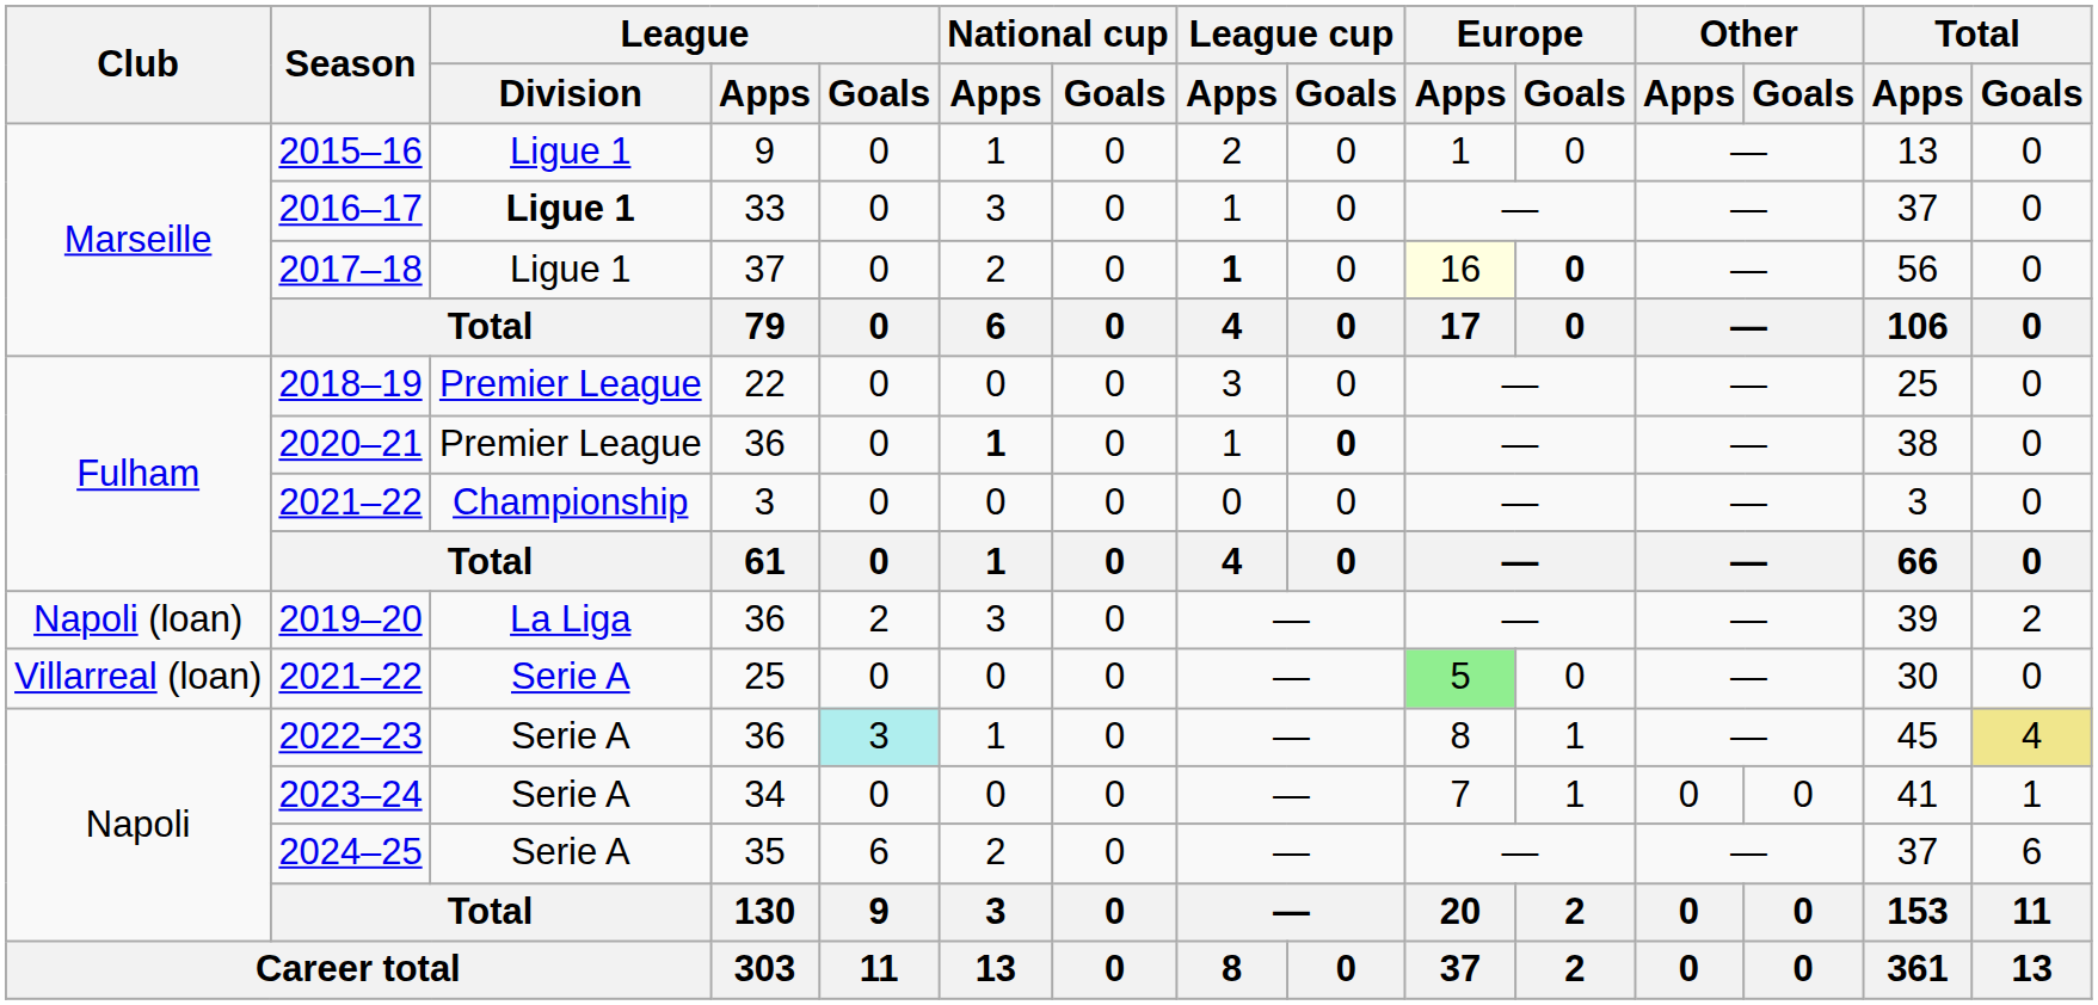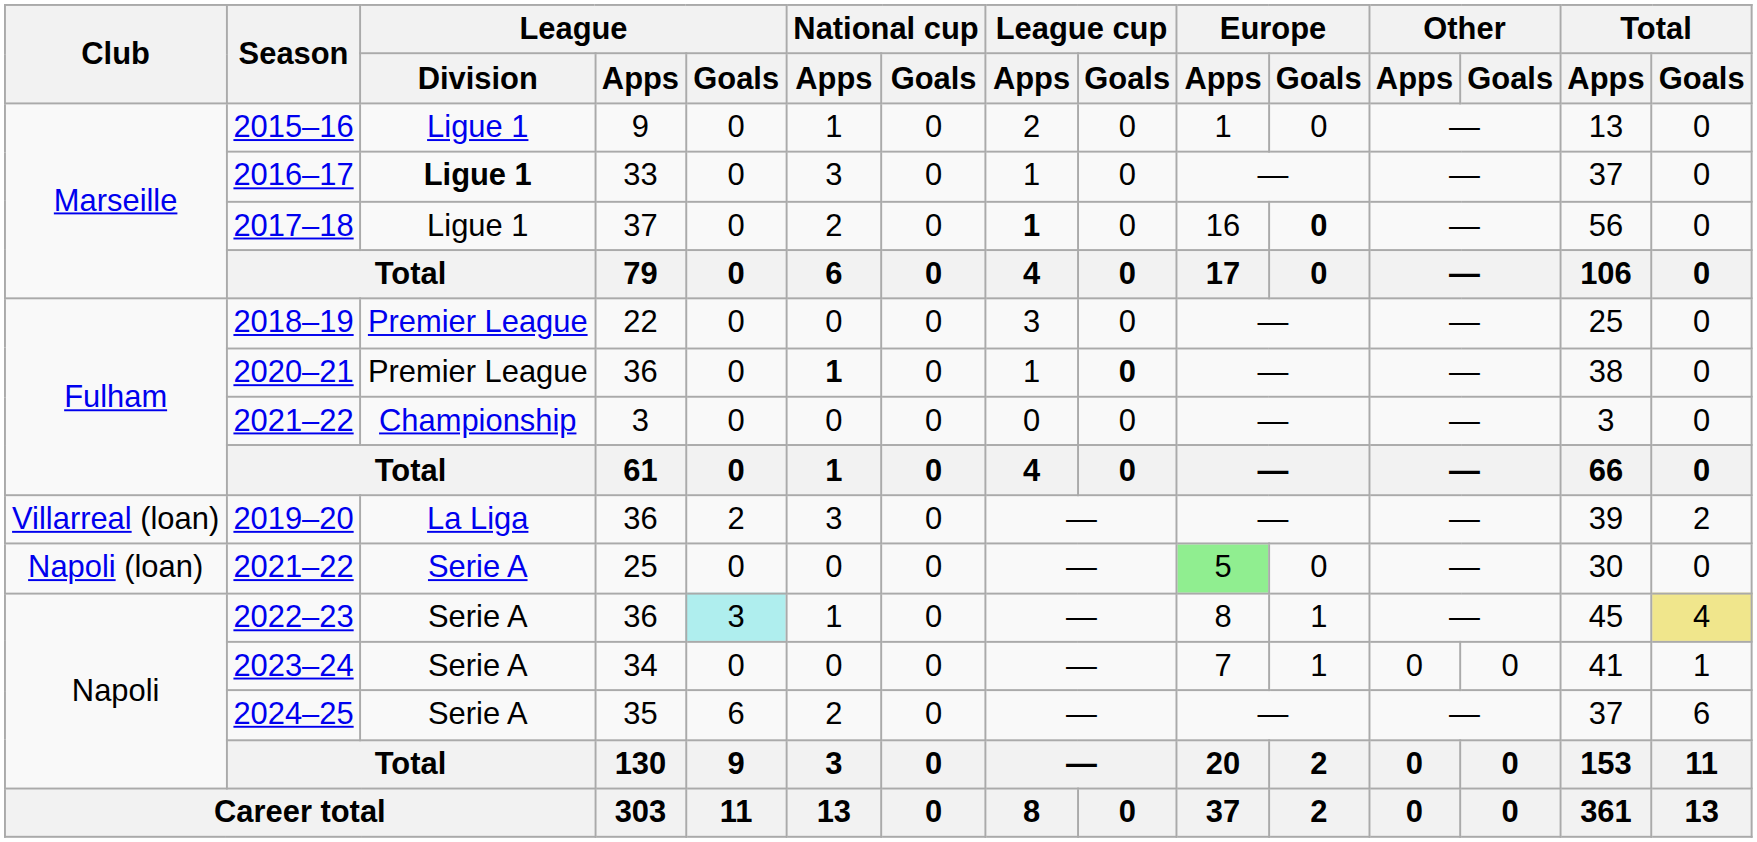 <table class="wikitable" style="text-align:center">
 <tr>
 <th rowspan="2">Club</th>
 <th rowspan="2">Season</th>
 <th colspan="3">League</th>
 <th colspan="2">National cup</th>
 <th colspan="2">League cup</th>
 <th colspan="2">Europe</th>
 <th colspan="2">Other</th>
 <th colspan="2">Total</th>
 </tr>
 <tr>
 <th>Division</th>
 <th>Apps</th>
 <th>Goals</th>
 <th>Apps</th>
 <th>Goals</th>
 <th>Apps</th>
 <th>Goals</th>
 <th>Apps</th>
 <th>Goals</th>
 <th>Apps</th>
 <th>Goals</th>
 <th>Apps</th>
 <th>Goals</th>
 </tr>
 <tr>
 <td rowspan="4"><a href='#'>Marseille</a></td>
 <td><a href='#'>2015–16</a></td>
 <td><a href='#'>Ligue 1</a></td>
 <td>9</td>
 <td>0</td>
 <td>1</td>
 <td>0</td>
 <td>2</td>
 <td>0</td>
 <td>1</td>
 <td>0</td>
 <td colspan="2">—</td>
 <td>13</td>
 <td>0</td>
 </tr>
 <tr>
 <td><a href='#'>2016–17</a></td>
 <td><strong>Ligue 1</strong></td>
 <td>33</td>
 <td>0</td>
 <td>3</td>
 <td>0</td>
 <td>1</td>
 <td>0</td>
 <td colspan="2">—</td>
 <td colspan="2">—</td>
 <td>37</td>
 <td>0</td>
 </tr>
 <tr>
 <td><a href='#'>2017–18</a></td>
 <td>Ligue 1</td>
 <td>37</td>
 <td>0</td>
 <td>2</td>
 <td>0</td>
 <td><strong>1</strong></td>
 <td>0</td>
-<td style="background: lightyellow;">16</td>
+<td>16</td>
 <td><strong>0</strong></td>
 <td colspan="2">—</td>
 <td>56</td>
 <td>0</td>
 </tr>
 <tr>
 <th colspan="2">Total</th>
 <th>79</th>
 <th>0</th>
 <th>6</th>
 <th>0</th>
 <th>4</th>
 <th>0</th>
 <th>17</th>
 <th>0</th>
 <th colspan="2">—</th>
 <th>106</th>
 <th>0</th>
 </tr>
 <tr>
 <td rowspan="4"><a href='#'>Fulham</a></td>
 <td><a href='#'>2018–19</a></td>
 <td><a href='#'>Premier League</a></td>
 <td>22</td>
 <td>0</td>
 <td>0</td>
 <td>0</td>
 <td>3</td>
 <td>0</td>
 <td colspan="2">—</td>
 <td colspan="2">—</td>
 <td>25</td>
 <td>0</td>
 </tr>
 <tr>
 <td><a href='#'>2020–21</a></td>
 <td>Premier League</td>
 <td>36</td>
 <td>0</td>
 <td><strong>1</strong></td>
 <td>0</td>
 <td>1</td>
 <td><strong>0</strong></td>
 <td colspan="2">—</td>
 <td colspan="2">—</td>
 <td>38</td>
 <td>0</td>
 </tr>
 <tr>
 <td><a href='#'>2021–22</a></td>
 <td><a href='#'>Championship</a></td>
 <td>3</td>
 <td>0</td>
 <td>0</td>
 <td>0</td>
 <td>0</td>
 <td>0</td>
 <td colspan="2">—</td>
 <td colspan="2">—</td>
 <td>3</td>
 <td>0</td>
 </tr>
 <tr>
 <th colspan="2">Total</th>
 <th>61</th>
 <th>0</th>
 <th>1</th>
 <th>0</th>
 <th>4</th>
 <th>0</th>
 <th colspan="2">—</th>
 <th colspan="2">—</th>
 <th>66</th>
 <th>0</th>
 </tr>
 <tr>
-<td><a href='#'>Napoli</a> (loan)</td>
+<td><a href='#'>Villarreal</a> (loan)</td>
 <td><a href='#'>2019–20</a></td>
 <td><a href='#'>La Liga</a></td>
 <td>36</td>
 <td>2</td>
 <td>3</td>
 <td>0</td>
 <td colspan="2">—</td>
 <td colspan="2">—</td>
 <td colspan="2">—</td>
 <td>39</td>
 <td>2</td>
 </tr>
 <tr>
-<td><a href='#'>Villarreal</a> (loan)</td>
+<td><a href='#'>Napoli</a> (loan)</td>
 <td><a href='#'>2021–22</a></td>
 <td><a href='#'>Serie A</a></td>
 <td>25</td>
 <td>0</td>
 <td>0</td>
 <td>0</td>
 <td colspan="2">—</td>
 <td style="background: lightgreen;">5</td>
 <td>0</td>
 <td colspan="2">—</td>
 <td>30</td>
 <td>0</td>
 </tr>
 <tr>
 <td rowspan="4">Napoli</td>
 <td><a href='#'>2022–23</a></td>
 <td>Serie A</td>
 <td>36</td>
 <td style="background: paleturquoise;">3</td>
 <td>1</td>
 <td>0</td>
 <td colspan="2">—</td>
 <td>8</td>
 <td>1</td>
 <td colspan="2">—</td>
 <td>45</td>
 <td style="background: khaki;">4</td>
 </tr>
 <tr>
 <td><a href='#'>2023–24</a></td>
 <td>Serie A</td>
 <td>34</td>
 <td>0</td>
 <td>0</td>
 <td>0</td>
 <td colspan="2">—</td>
 <td>7</td>
 <td>1</td>
 <td>0</td>
 <td>0</td>
 <td>41</td>
 <td>1</td>
 </tr>
 <tr>
 <td><a href='#'>2024–25</a></td>
 <td>Serie A</td>
 <td>35</td>
 <td>6</td>
 <td>2</td>
 <td>0</td>
 <td colspan="2">—</td>
 <td colspan="2">—</td>
 <td colspan="2">—</td>
 <td>37</td>
 <td>6</td>
 </tr>
 <tr>
 <th colspan="2">Total</th>
 <th>130</th>
 <th>9</th>
 <th>3</th>
 <th>0</th>
 <th colspan="2">—</th>
 <th>20</th>
 <th>2</th>
 <th>0</th>
 <th>0</th>
 <th>153</th>
 <th>11</th>
 </tr>
 <tr>
 <th colspan="3">Career total</th>
 <th>303</th>
 <th>11</th>
 <th>13</th>
 <th>0</th>
 <th>8</th>
 <th>0</th>
 <th>37</th>
 <th>2</th>
 <th>0</th>
 <th>0</th>
 <th>361</th>
 <th>13</th>
 </tr>
 </table>
